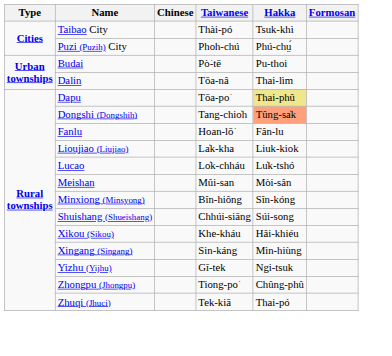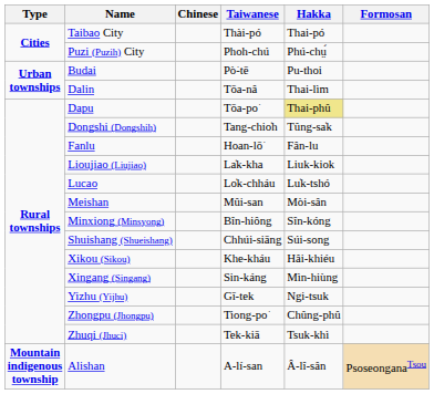 <table class=wikitable>
 <tr>
 <th>Type</th>
 <th>Name</th>
 <th>Chinese</th>
 <th><a href='#'>Taiwanese</a></th>
 <th><a href='#'>Hakka</a></th>
 <th><a href='#'>Formosan</a></th>
 </tr>
 <tr>
 <td align=center rowspan=2><strong><a href='#'>Cities</a></strong></td>
 <td><a href='#'>Taibao</a> City</td>
 <td></td>
 <td>Thài-pó</td>
-<td>Tsuk-khì</td>
+<td>Thai-pó</td>
 <td></td>
 </tr>
 <tr>
 <td><a href='#'>Puzi <small>(Puzih)</small></a> City</td>
 <td></td>
 <td>Phoh-chú</td>
 <td>Phú-chṳ́</td>
 <td></td>
 </tr>
 <tr>
 <td rowspan=2 align=center><strong><a href='#'>Urban<br>townships</a></strong></td>
 <td><a href='#'>Budai</a></td>
 <td></td>
 <td>Pò͘-tē</td>
 <td>Pu-thoi</td>
 <td></td>
 </tr>
 <tr>
 <td><a href='#'>Dalin</a></td>
 <td></td>
 <td>Tōa-nâ</td>
 <td>Thai-lìm</td>
 <td></td>
 </tr>
 <tr>
 <td rowspan=13 align=center><strong><a href='#'>Rural<br>townships</a></strong></td>
 <td><a href='#'>Dapu</a></td>
 <td></td>
 <td>Tōa-po͘</td>
 <td style="background: khaki;">Thai-phû</td>
 <td></td>
 </tr>
 <tr>
 <td><a href='#'>Dongshi <small>(Dongshih)</small></a></td>
 <td></td>
 <td>Tang-chio̍h</td>
-<td style="background: lightsalmon;">Tûng-sa̍k</td>
+<td>Tûng-sa̍k</td>
 <td></td>
 </tr>
 <tr>
 <td><a href='#'>Fanlu</a></td>
 <td></td>
 <td>Hoan-lō͘</td>
 <td>Fân-lu</td>
 <td></td>
 </tr>
 <tr>
 <td><a href='#'>Lioujiao <small>(Liujiao)</small></a></td>
 <td></td>
 <td>La̍k-kha</td>
 <td>Liuk-kiok</td>
 <td></td>
 </tr>
 <tr>
 <td><a href='#'>Lucao</a></td>
 <td></td>
 <td>Lo̍k-chháu</td>
 <td>Lu̍k-tshó</td>
 <td></td>
 </tr>
 <tr>
 <td><a href='#'>Meishan</a></td>
 <td></td>
 <td>Mûi-san</td>
 <td>Mòi-sân</td>
 <td></td>
 </tr>
 <tr>
 <td><a href='#'>Minxiong <small>(Minsyong)</small></a></td>
 <td></td>
 <td>Bîn-hiông</td>
 <td>Sîn-kóng</td>
 <td></td>
 </tr>
 <tr>
 <td><a href='#'>Shuishang <small>(Shueishang)</small></a></td>
 <td></td>
 <td>Chhúi-siāng</td>
 <td>Súi-song</td>
 <td></td>
 </tr>
 <tr>
 <td><a href='#'>Xikou <small>(Sikou)</small></a></td>
 <td></td>
 <td>Khe-kháu</td>
 <td>Hâi-khiéu</td>
 <td></td>
 </tr>
 <tr>
 <td><a href='#'>Xingang <small>(Singang)</small></a></td>
 <td></td>
 <td>Sin-káng</td>
 <td>Mìn-hiùng</td>
 <td></td>
 </tr>
 <tr>
 <td><a href='#'>Yizhu <small>(Yijhu)</small></a></td>
 <td></td>
 <td>Gī-tek</td>
 <td>Ngi-tsuk</td>
 <td></td>
 </tr>
 <tr>
 <td><a href='#'>Zhongpu <small>(Jhongpu)</small></a></td>
 <td></td>
 <td>Tiong-po͘</td>
 <td>Chûng-phû</td>
 <td></td>
 </tr>
 <tr>
 <td><a href='#'>Zhuqi <small>(Jhuci)</small></a></td>
 <td></td>
 <td>Tek-kiā</td>
-<td>Thai-pó</td>
+<td>Tsuk-khì</td>
 <td></td>
 </tr>
+<tr>
+<td align=center><strong><a href='#'>Mountain<br>indigenous<br>township</a></strong></td>
+<td><a href='#'>Alishan</a></td>
+<td></td>
+<td>A-lí-san</td>
+<td>Â-lî-sân</td>
+<td bgcolor=wheat>Psoseongana<sup><a href='#'>Tsou</a></sup></td>
+</tr>
 </table>
